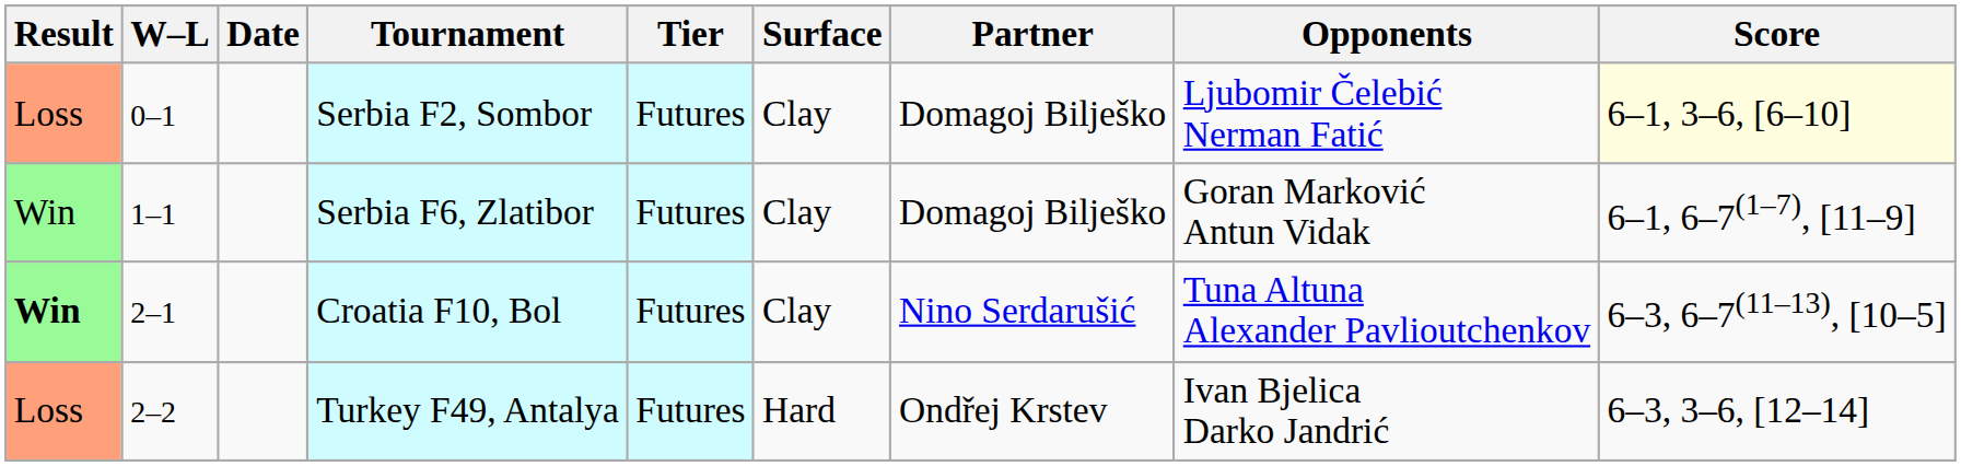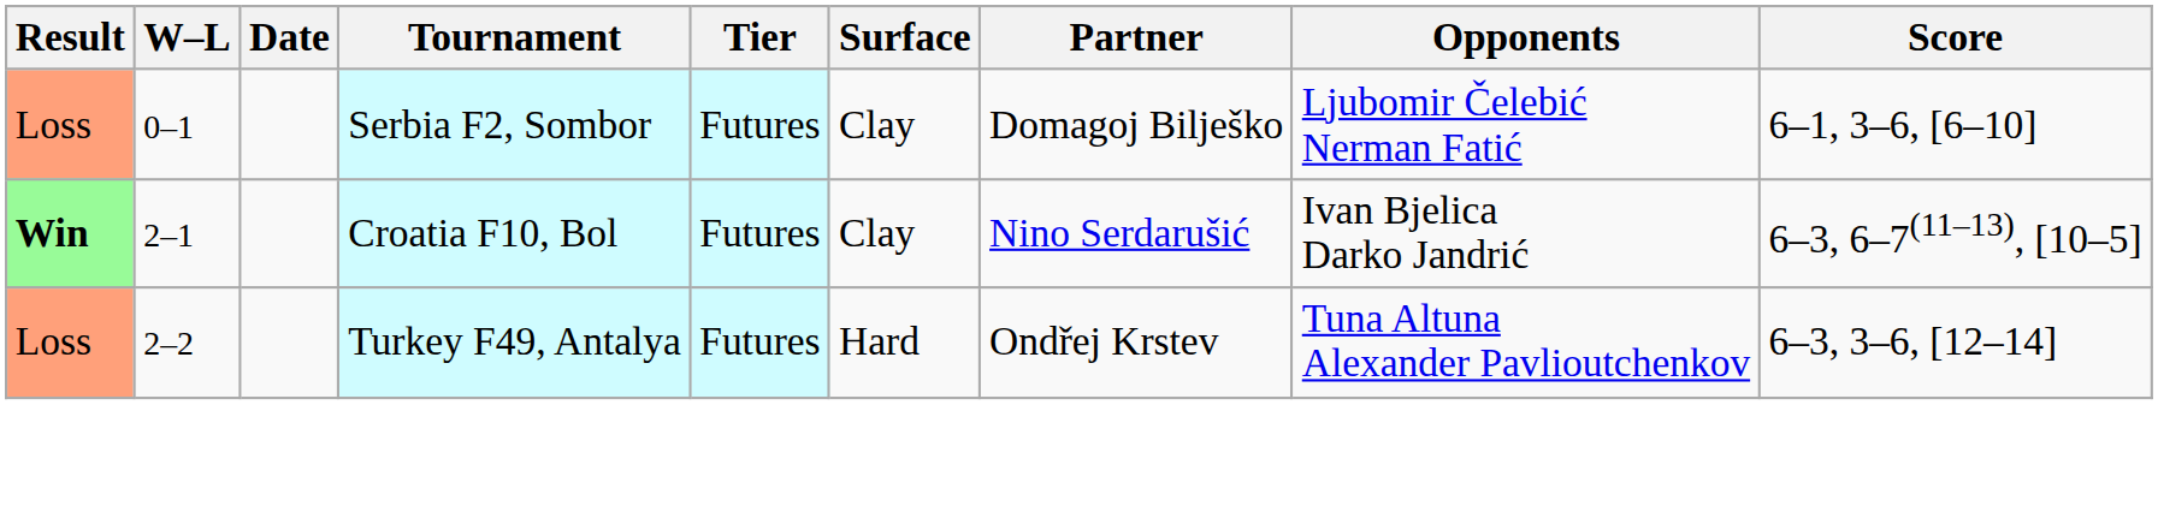 <table class="sortable wikitable">
 <tr>
 <th>Result</th>
 <th class="unsortable">W–L</th>
 <th>Date</th>
 <th>Tournament</th>
 <th>Tier</th>
 <th>Surface</th>
 <th>Partner</th>
 <th>Opponents</th>
 <th class="unsortable">Score</th>
 </tr>
 <tr>
 <td bgcolor=ffa07a>Loss</td>
 <td><small>0–1</small></td>
 <td></td>
 <td style="background:#cffcff;">Serbia F2, Sombor</td>
 <td style="background:#cffcff;">Futures</td>
 <td>Clay</td>
 <td> Domagoj Bilješko</td>
 <td> <a href='#'>Ljubomir Čelebić</a><br> <a href='#'>Nerman Fatić</a></td>
-<td style="background: lightyellow;">6–1, 3–6, [6–10]</td>
-</tr>
-<tr>
-<td bgcolor=98fb98>Win</td>
-<td><small>1–1</small></td>
-<td></td>
-<td style="background:#cffcff;">Serbia F6, Zlatibor</td>
-<td style="background:#cffcff;">Futures</td>
-<td>Clay</td>
-<td> Domagoj Bilješko</td>
-<td> Goran Marković <br> Antun Vidak</td>
-<td>6–1, 6–7<sup>(1–7)</sup>, [11–9]</td>
+<td>6–1, 3–6, [6–10]</td>
 </tr>
 <tr>
 <td bgcolor=98fb98><strong>Win</strong></td>
 <td><small>2–1</small></td>
 <td></td>
 <td style="background:#cffcff;">Croatia F10, Bol</td>
 <td style="background:#cffcff;">Futures</td>
 <td>Clay</td>
 <td> <a href='#'>Nino Serdarušić</a></td>
-<td> <a href='#'>Tuna Altuna</a><br> <a href='#'>Alexander Pavlioutchenkov</a></td>
+<td> Ivan Bjelica <br> Darko Jandrić</td>
 <td>6–3, 6–7<sup>(11–13)</sup>, [10–5]</td>
 </tr>
 <tr>
 <td bgcolor=ffa07a>Loss</td>
 <td><small>2–2</small></td>
 <td></td>
 <td style="background:#cffcff;">Turkey F49, Antalya</td>
 <td style="background:#cffcff;">Futures</td>
 <td>Hard</td>
 <td> Ondřej Krstev</td>
-<td> Ivan Bjelica <br> Darko Jandrić</td>
+<td> <a href='#'>Tuna Altuna</a><br> <a href='#'>Alexander Pavlioutchenkov</a></td>
 <td>6–3, 3–6, [12–14]</td>
 </tr>
 </table>
